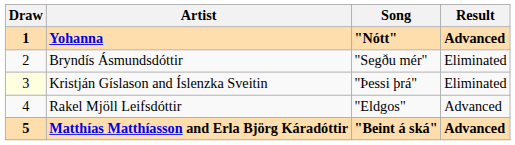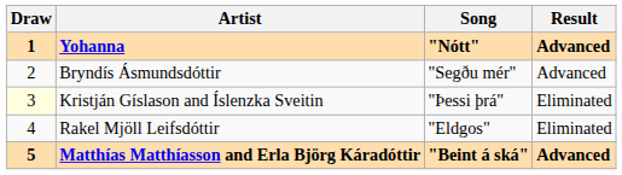 <table class="sortable wikitable" style="margin: 1em auto 1em auto; text-align:center">
 <tr>
 <th>Draw</th>
 <th>Artist</th>
 <th>Song</th>
 <th>Result</th>
 </tr>
 <tr style="font-weight:bold; background:navajowhite;">
 <td>1</td>
 <td align="left"><a href='#'>Yohanna</a></td>
 <td align="left">"Nótt"</td>
 <td align="left">Advanced</td>
 </tr>
 <tr>
 <td>2</td>
 <td align="left">Bryndís Ásmundsdóttir</td>
 <td align="left">"Segðu mér"</td>
-<td align="left">Eliminated</td>
+<td align="left">Advanced</td>
 </tr>
 <tr>
 <td style="background: lightyellow;">3</td>
 <td align="left">Kristján Gíslason and Íslenzka Sveitin</td>
 <td align="left">"Þessi þrá"</td>
 <td align="left">Eliminated</td>
 </tr>
 <tr>
 <td>4</td>
 <td align="left">Rakel Mjöll Leifsdóttir</td>
 <td align="left">"Eldgos"</td>
-<td align="left">Advanced</td>
+<td align="left">Eliminated</td>
 </tr>
 <tr style="font-weight:bold; background:navajowhite;">
 <td>5</td>
 <td align="left"><a href='#'>Matthías Matthíasson</a> and Erla Björg Káradóttir</td>
 <td align="left">"Beint á ská"</td>
 <td align="left">Advanced</td>
 </tr>
 </table>
